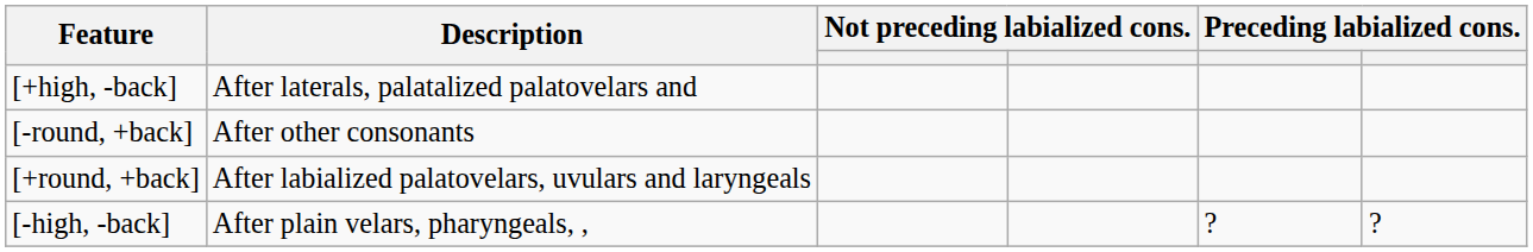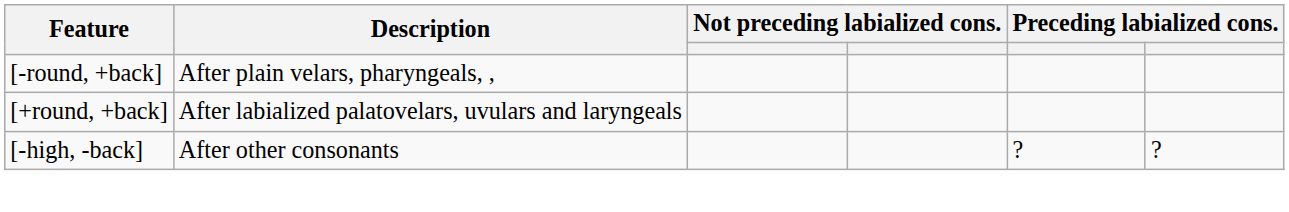 <table class="wikitable">
 <tr>
 <th rowspan=2>Feature</th>
 <th rowspan=2>Description</th>
 <th colspan=2>Not preceding labialized cons.</th>
 <th colspan=2>Preceding labialized cons.</th>
 </tr>
 <tr>
 <th></th>
 <th></th>
 <th></th>
 <th></th>
 </tr>
 <tr>
-<td>[+high, -back]</td>
-<td>After laterals, palatalized palatovelars and </td>
-<td></td>
-<td></td>
-<td></td>
-<td></td>
-</tr>
-<tr>
 <td>[-round, +back]</td>
-<td>After other consonants</td>
+<td>After plain velars, pharyngeals, , </td>
 <td></td>
 <td></td>
 <td></td>
 <td></td>
 </tr>
 <tr>
 <td>[+round, +back]</td>
 <td>After labialized palatovelars, uvulars and laryngeals</td>
 <td></td>
 <td></td>
 <td></td>
 <td></td>
 </tr>
 <tr>
 <td>[-high, -back]</td>
-<td>After plain velars, pharyngeals, , </td>
+<td>After other consonants</td>
 <td></td>
 <td></td>
 <td>?</td>
 <td>?</td>
 </tr>
 </table>
